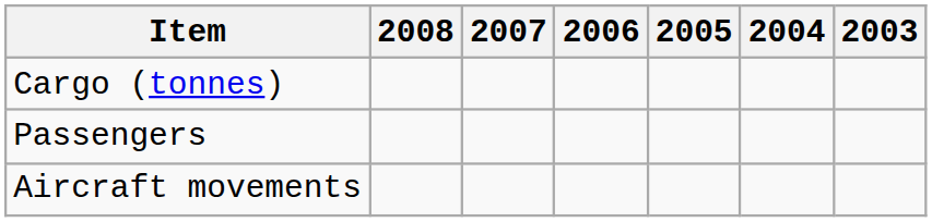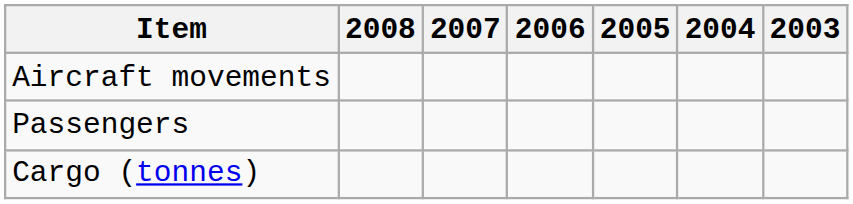 <table class="wikitable">
 <tr>
 <th>Item</th>
 <th>2008</th>
 <th>2007</th>
 <th>2006</th>
 <th>2005</th>
 <th>2004</th>
 <th>2003</th>
 </tr>
 <tr>
-<td>Cargo (<a href='#'>tonnes</a>)</td>
+<td>Aircraft movements</td>
 <td align="right"></td>
 <td align="right"></td>
 <td align="right"></td>
 <td align="right"></td>
 <td align="right"></td>
 <td align="right"></td>
 </tr>
 <tr>
 <td>Passengers</td>
 <td align="right"></td>
 <td align="right"></td>
 <td align="right"></td>
 <td align="right"></td>
 <td align="right"></td>
 <td align="right"></td>
 </tr>
 <tr>
-<td>Aircraft movements</td>
+<td>Cargo (<a href='#'>tonnes</a>)</td>
 <td align="right"></td>
 <td align="right"></td>
 <td align="right"></td>
 <td align="right"></td>
 <td align="right"></td>
 <td align="right"></td>
 </tr>
 </table>
